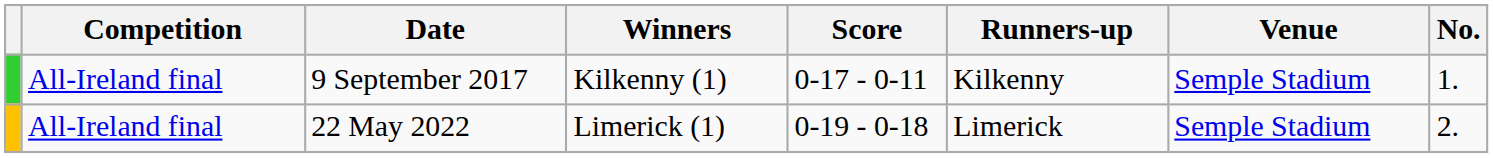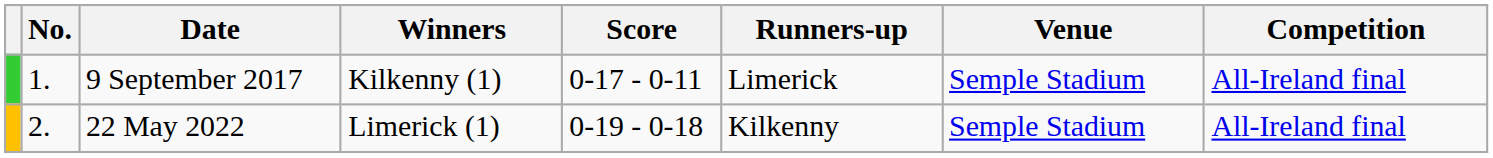 <table class="wikitable" style="font-size:90%">
 <tr>
 <th width=1></th>
-<th width=130>Competition</th>
+<th width=5>No.</th>
 <th width=120>Date</th>
 <th width=100>Winners</th>
 <th width=70>Score</th>
 <th width=100>Runners-up</th>
 <th width=120>Venue</th>
-<th width=5>No.</th>
+<th width=130>Competition</th>
 </tr>
 <tr>
 <td style="background-color:#32CD32"></td>
-<td><a href='#'>All-Ireland final</a></td>
+<td>1.</td>
 <td>9 September 2017</td>
 <td>Kilkenny (1)</td>
 <td>0-17 - 0-11</td>
-<td>Kilkenny</td>
+<td>Limerick</td>
 <td><a href='#'>Semple Stadium</a></td>
-<td>1.</td>
+<td><a href='#'>All-Ireland final</a></td>
 </tr>
 <tr>
 <td style="background-color:#FFC000"></td>
-<td><a href='#'>All-Ireland final</a></td>
+<td>2.</td>
 <td>22 May 2022</td>
 <td>Limerick (1)</td>
 <td>0-19 - 0-18</td>
-<td>Limerick</td>
+<td>Kilkenny</td>
 <td><a href='#'>Semple Stadium</a></td>
-<td>2.</td>
+<td><a href='#'>All-Ireland final</a></td>
 </tr>
 </table>
